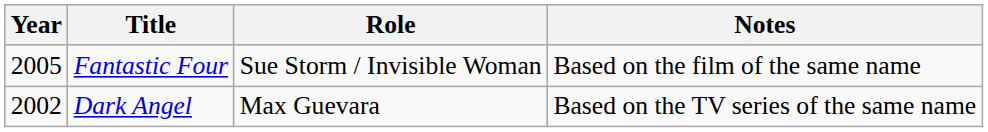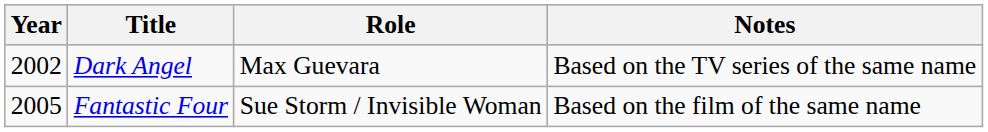 <table class="wikitable sortable">
 <tr>
 <th>Year</th>
 <th>Title</th>
 <th>Role</th>
 <th class="unsortable">Notes</th>
 </tr>
 <tr>
+<td>2002</td>
+<td><em><a href='#'>Dark Angel</a></em></td>
+<td>Max Guevara</td>
+<td>Based on the TV series of the same name</td>
+</tr>
+<tr>
 <td>2005</td>
 <td><em><a href='#'>Fantastic Four</a></em></td>
 <td>Sue Storm / Invisible Woman</td>
 <td>Based on the film of the same name</td>
 </tr>
-<tr>
-<td>2002</td>
-<td><em><a href='#'>Dark Angel</a></em></td>
-<td>Max Guevara</td>
-<td>Based on the TV series of the same name</td>
-</tr>
 </table>
